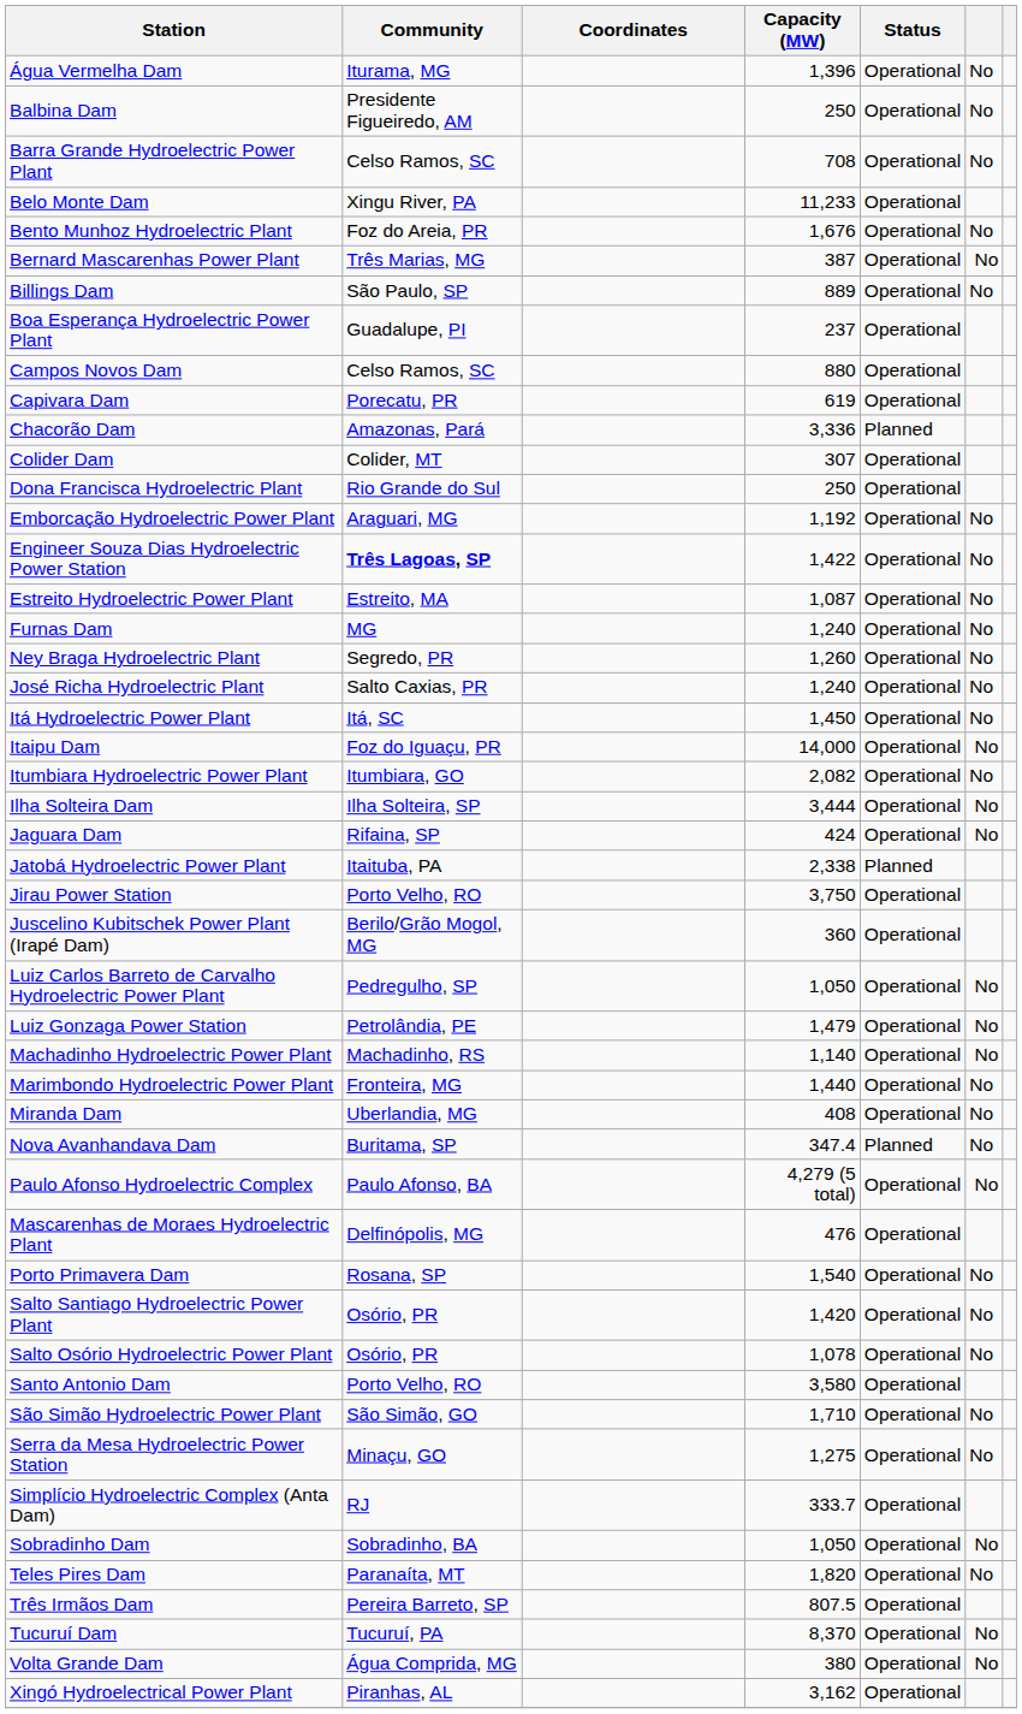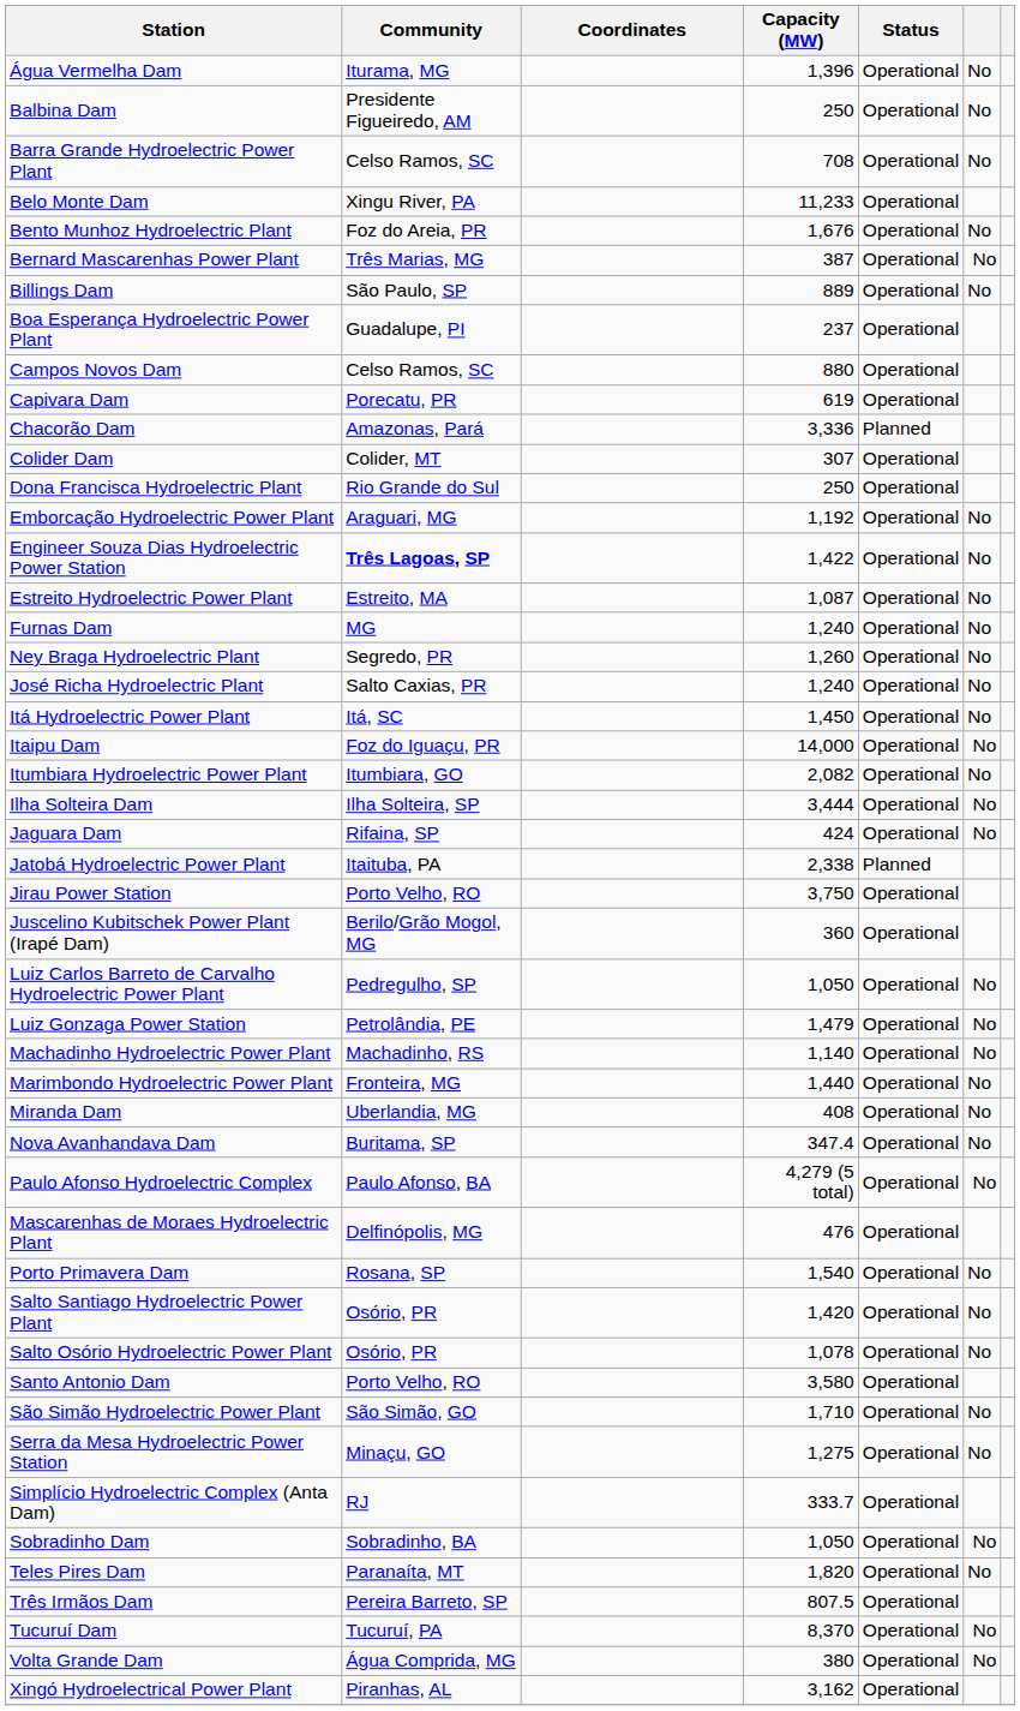 <table class="wikitable sortable">
 <tr>
 <th>Station</th>
 <th>Community</th>
 <th style="width:11.5em;">Coordinates</th>
 <th>Capacity (<a href='#'>MW</a>)</th>
 <th>Status</th>
 <th></th>
 <th></th>
 </tr>
 <tr>
 <td><a href='#'>Água Vermelha Dam</a></td>
 <td><a href='#'>Iturama</a>, <a href='#'>MG</a></td>
 <td></td>
 <td style="text-align:right;">1,396</td>
 <td>Operational</td>
 <td>No</td>
 <td></td>
 </tr>
 <tr>
 <td><a href='#'>Balbina Dam</a></td>
 <td>Presidente Figueiredo, <a href='#'>AM</a></td>
 <td></td>
 <td style="text-align:right;">250</td>
 <td>Operational</td>
 <td>No</td>
 <td> </td>
 </tr>
 <tr>
 <td><a href='#'>Barra Grande Hydroelectric Power Plant</a></td>
 <td>Celso Ramos, <a href='#'>SC</a></td>
 <td></td>
 <td style="text-align:right;">708</td>
 <td>Operational</td>
 <td>No</td>
 <td> </td>
 </tr>
 <tr>
 <td><a href='#'>Belo Monte Dam</a></td>
 <td>Xingu River, <a href='#'>PA</a></td>
 <td></td>
 <td style="text-align:right;">11,233</td>
 <td>Operational</td>
 <td> </td>
 <td></td>
 </tr>
 <tr>
 <td><a href='#'>Bento Munhoz Hydroelectric Plant</a></td>
 <td>Foz do Areia, <a href='#'>PR</a></td>
 <td></td>
 <td style="text-align:right;">1,676</td>
 <td>Operational</td>
 <td>No</td>
 <td> </td>
 </tr>
 <tr>
 <td><a href='#'>Bernard Mascarenhas Power Plant</a></td>
 <td><a href='#'>Três Marias</a>, <a href='#'>MG</a></td>
 <td></td>
 <td style="text-align:right;">387</td>
 <td>Operational</td>
 <td> No</td>
 <td> </td>
 </tr>
 <tr>
 <td><a href='#'>Billings Dam</a></td>
 <td>São Paulo, <a href='#'>SP</a></td>
 <td></td>
 <td style="text-align:right;">889</td>
 <td>Operational</td>
 <td>No</td>
 <td> </td>
 </tr>
 <tr>
 <td><a href='#'>Boa Esperança Hydroelectric Power Plant</a></td>
 <td>Guadalupe, <a href='#'>PI</a></td>
 <td></td>
 <td style="text-align:right;">237</td>
 <td>Operational</td>
 <td> </td>
 <td> </td>
 </tr>
 <tr>
 <td><a href='#'>Campos Novos Dam</a></td>
 <td>Celso Ramos, <a href='#'>SC</a></td>
 <td></td>
 <td style="text-align:right;">880</td>
 <td>Operational</td>
 <td> </td>
 <td> </td>
 </tr>
 <tr>
 <td><a href='#'>Capivara Dam</a></td>
 <td><a href='#'>Porecatu</a>, <a href='#'>PR</a></td>
 <td></td>
 <td style="text-align:right;">619</td>
 <td>Operational</td>
 <td> </td>
 <td> </td>
 </tr>
 <tr>
 <td><a href='#'>Chacorão Dam</a></td>
 <td><a href='#'>Amazonas</a>, <a href='#'>Pará</a></td>
 <td></td>
 <td style="text-align:right;">3,336</td>
 <td>Planned</td>
 <td></td>
 <td></td>
 </tr>
 <tr>
 <td><a href='#'>Colider Dam</a></td>
 <td>Colider, <a href='#'>MT</a></td>
 <td></td>
 <td style="text-align:right;">307</td>
 <td>Operational</td>
 <td> </td>
 <td></td>
 </tr>
 <tr>
 <td><a href='#'>Dona Francisca Hydroelectric Plant</a></td>
 <td><a href='#'>Rio Grande do Sul</a></td>
 <td></td>
 <td style="text-align:right;">250</td>
 <td>Operational</td>
 <td></td>
 <td></td>
 </tr>
 <tr>
 <td><a href='#'>Emborcação Hydroelectric Power Plant</a></td>
 <td><a href='#'>Araguari</a>, <a href='#'>MG</a></td>
 <td></td>
 <td style="text-align:right;">1,192</td>
 <td>Operational</td>
 <td>No</td>
 <td></td>
 </tr>
 <tr>
 <td><a href='#'>Engineer Souza Dias Hydroelectric Power Station</a></td>
 <td><strong><a href='#'>Três Lagoas</a>, <a href='#'>SP</a></strong></td>
 <td></td>
 <td style="text-align:right;">1,422</td>
 <td>Operational</td>
 <td>No</td>
 <td></td>
 </tr>
 <tr>
 <td><a href='#'>Estreito Hydroelectric Power Plant</a></td>
 <td><a href='#'>Estreito</a>, <a href='#'>MA</a></td>
 <td></td>
 <td style="text-align:right;">1,087</td>
 <td>Operational</td>
 <td>No</td>
 <td></td>
 </tr>
 <tr>
 <td><a href='#'>Furnas Dam</a></td>
 <td><a href='#'>MG</a></td>
 <td></td>
 <td style="text-align:right;">1,240</td>
 <td>Operational</td>
 <td>No</td>
 <td> </td>
 </tr>
 <tr>
 <td><a href='#'>Ney Braga Hydroelectric Plant</a></td>
 <td>Segredo, <a href='#'>PR</a></td>
 <td></td>
 <td style="text-align:right;">1,260</td>
 <td>Operational</td>
 <td>No</td>
 <td> </td>
 </tr>
 <tr>
 <td><a href='#'>José Richa Hydroelectric Plant</a></td>
 <td>Salto Caxias, <a href='#'>PR</a></td>
 <td></td>
 <td style="text-align:right;">1,240</td>
 <td>Operational</td>
 <td>No</td>
 <td> </td>
 </tr>
 <tr>
 <td><a href='#'>Itá Hydroelectric Power Plant</a></td>
 <td><a href='#'>Itá</a>, <a href='#'>SC</a></td>
 <td></td>
 <td style="text-align:right;">1,450</td>
 <td>Operational</td>
 <td>No </td>
 <td> </td>
 </tr>
 <tr>
 <td><a href='#'>Itaipu Dam</a></td>
 <td><a href='#'>Foz do Iguaçu</a>, <a href='#'>PR</a></td>
 <td></td>
 <td style="text-align:right;">14,000</td>
 <td>Operational</td>
 <td> No</td>
 <td> </td>
 </tr>
 <tr>
 <td><a href='#'>Itumbiara Hydroelectric Power Plant</a></td>
 <td><a href='#'>Itumbiara</a>, <a href='#'>GO</a></td>
 <td></td>
 <td style="text-align:right;">2,082</td>
 <td>Operational</td>
 <td>No</td>
 <td> </td>
 </tr>
 <tr>
 <td><a href='#'>Ilha Solteira Dam</a></td>
 <td><a href='#'>Ilha Solteira</a>, <a href='#'>SP</a></td>
 <td></td>
 <td style="text-align:right;">3,444</td>
 <td>Operational</td>
 <td> No</td>
 </tr>
 <tr>
 <td><a href='#'>Jaguara Dam</a></td>
 <td><a href='#'>Rifaina</a>, <a href='#'>SP</a></td>
 <td></td>
 <td style="text-align:right;">424</td>
 <td>Operational</td>
 <td> No</td>
 <td> </td>
 </tr>
 <tr>
 <td><a href='#'>Jatobá Hydroelectric Power Plant</a></td>
 <td><a href='#'>Itaituba</a>, PA</td>
 <td></td>
 <td style="text-align:right;">2,338</td>
 <td>Planned</td>
 <td></td>
 <td></td>
 </tr>
 <tr>
 <td><a href='#'>Jirau Power Station</a></td>
 <td><a href='#'>Porto Velho</a>, <a href='#'>RO</a></td>
 <td></td>
 <td style="text-align:right;">3,750</td>
 <td>Operational</td>
 <td> </td>
 <td> </td>
 </tr>
 <tr>
 <td><a href='#'>Juscelino Kubitschek Power Plant</a> (Irapé Dam)</td>
 <td><a href='#'>Berilo</a>/<a href='#'>Grão Mogol</a>, <a href='#'>MG</a></td>
 <td></td>
 <td style="text-align:right;">360</td>
 <td>Operational</td>
 <td> </td>
 </tr>
 <tr>
 <td><a href='#'>Luiz Carlos Barreto de Carvalho Hydroelectric Power Plant</a></td>
 <td><a href='#'>Pedregulho</a>, <a href='#'>SP</a></td>
 <td></td>
 <td style="text-align:right;">1,050</td>
 <td>Operational</td>
 <td> No</td>
 <td> </td>
 </tr>
 <tr>
 <td><a href='#'>Luiz Gonzaga Power Station</a></td>
 <td><a href='#'>Petrolândia</a>, <a href='#'>PE</a></td>
 <td></td>
 <td style="text-align:right;">1,479</td>
 <td>Operational</td>
 <td> No</td>
 <td> </td>
 </tr>
 <tr>
 <td><a href='#'>Machadinho Hydroelectric Power Plant</a></td>
 <td><a href='#'>Machadinho</a>, <a href='#'>RS</a></td>
 <td></td>
 <td style="text-align:right;">1,140</td>
 <td>Operational</td>
 <td> No</td>
 <td> </td>
 </tr>
 <tr>
 <td><a href='#'>Marimbondo Hydroelectric Power Plant</a></td>
 <td><a href='#'>Fronteira</a>, <a href='#'>MG</a></td>
 <td></td>
 <td style="text-align:right;">1,440</td>
 <td>Operational</td>
 <td>No</td>
 <td> </td>
 </tr>
 <tr>
 <td><a href='#'>Miranda Dam</a></td>
 <td><a href='#'>Uberlandia</a>, <a href='#'>MG</a></td>
 <td></td>
 <td style="text-align:right;">408</td>
 <td>Operational</td>
 <td>No</td>
 <td> </td>
 </tr>
 <tr>
 <td><a href='#'>Nova Avanhandava Dam</a></td>
 <td><a href='#'>Buritama</a>, <a href='#'>SP</a></td>
 <td></td>
 <td style="text-align:right;">347.4</td>
-<td>Planned</td>
+<td>Operational</td>
 <td>No</td>
 <td> </td>
 </tr>
 <tr>
 <td><a href='#'>Paulo Afonso Hydroelectric Complex</a></td>
 <td><a href='#'>Paulo Afonso</a>, <a href='#'>BA</a></td>
 <td></td>
 <td style="text-align:right;">4,279 (5 total)</td>
 <td>Operational</td>
 <td> No</td>
 <td> </td>
 </tr>
 <tr>
 <td><a href='#'>Mascarenhas de Moraes Hydroelectric Plant</a></td>
 <td><a href='#'>Delfinópolis</a>, <a href='#'>MG</a></td>
 <td></td>
 <td style="text-align:right;">476</td>
 <td>Operational</td>
 <td> </td>
 <td> </td>
 </tr>
 <tr>
 <td><a href='#'>Porto Primavera Dam</a></td>
 <td><a href='#'>Rosana</a>, <a href='#'>SP</a></td>
 <td></td>
 <td style="text-align:right;">1,540</td>
 <td>Operational</td>
 <td>No</td>
 <td> </td>
 </tr>
 <tr>
 <td><a href='#'>Salto Santiago Hydroelectric Power Plant</a></td>
 <td><a href='#'>Osório</a>, <a href='#'>PR</a></td>
 <td></td>
 <td style="text-align:right;">1,420</td>
 <td>Operational</td>
 <td>No</td>
 <td> </td>
 </tr>
 <tr>
 <td><a href='#'>Salto Osório Hydroelectric Power Plant</a></td>
 <td><a href='#'>Osório</a>, <a href='#'>PR</a></td>
 <td></td>
 <td style="text-align:right;">1,078</td>
 <td>Operational</td>
 <td>No</td>
 <td> </td>
 </tr>
 <tr>
 <td><a href='#'>Santo Antonio Dam</a></td>
 <td><a href='#'>Porto Velho</a>, <a href='#'>RO</a></td>
 <td></td>
 <td style="text-align:right;">3,580</td>
 <td>Operational</td>
 <td> </td>
 <td> </td>
 </tr>
 <tr>
 <td><a href='#'>São Simão Hydroelectric Power Plant</a></td>
 <td><a href='#'>São Simão</a>, <a href='#'>GO</a></td>
 <td></td>
 <td style="text-align:right;">1,710</td>
 <td>Operational</td>
 <td>No</td>
 <td> </td>
 </tr>
 <tr>
 <td><a href='#'>Serra da Mesa Hydroelectric Power Station</a></td>
 <td><a href='#'>Minaçu</a>, <a href='#'>GO</a></td>
 <td></td>
 <td style="text-align:right;">1,275</td>
 <td>Operational</td>
 <td>No</td>
 <td> </td>
 </tr>
 <tr>
 <td><a href='#'>Simplício Hydroelectric Complex</a> (Anta Dam)</td>
 <td><a href='#'>RJ</a></td>
 <td></td>
 <td style="text-align:right;">333.7</td>
 <td>Operational</td>
 <td> </td>
 <td> </td>
 </tr>
 <tr>
 <td><a href='#'>Sobradinho Dam</a></td>
 <td><a href='#'>Sobradinho</a>, <a href='#'>BA</a></td>
 <td></td>
 <td style="text-align:right;">1,050</td>
 <td>Operational</td>
 <td> No</td>
 <td> </td>
 </tr>
 <tr>
 <td><a href='#'>Teles Pires Dam</a></td>
 <td><a href='#'>Paranaíta</a>, <a href='#'>MT</a></td>
 <td></td>
 <td style="text-align:right;">1,820</td>
 <td>Operational</td>
 <td>No</td>
 <td> </td>
 </tr>
 <tr>
 <td><a href='#'>Três Irmãos Dam</a></td>
 <td><a href='#'>Pereira Barreto</a>, <a href='#'>SP</a></td>
 <td></td>
 <td style="text-align:right;">807.5</td>
 <td>Operational</td>
 <td> </td>
 <td> </td>
 </tr>
 <tr>
 <td><a href='#'>Tucuruí Dam</a></td>
 <td><a href='#'>Tucuruí</a>, <a href='#'>PA</a></td>
 <td></td>
 <td style="text-align:right;">8,370</td>
 <td>Operational</td>
 <td> No</td>
 <td> </td>
 </tr>
 <tr>
 <td><a href='#'>Volta Grande Dam</a></td>
 <td><a href='#'>Água Comprida</a>, <a href='#'>MG</a></td>
 <td></td>
 <td style="text-align:right;">380</td>
 <td>Operational</td>
 <td> No</td>
 <td> </td>
 </tr>
 <tr>
 <td><a href='#'>Xingó Hydroelectrical Power Plant</a></td>
 <td><a href='#'>Piranhas</a>, <a href='#'>AL</a></td>
 <td></td>
 <td style="text-align:right;">3,162</td>
 <td>Operational</td>
 <td> </td>
 <td> </td>
 </tr>
 <tr>
 </tr>
 </table>
